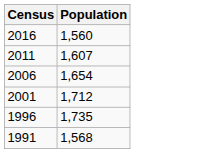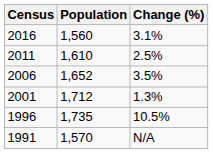 <table class="wikitable">
 <tr>
 <th>Census</th>
 <th>Population</th>
+<th>Change (%)</th>
 </tr>
 <tr>
 <td>2016</td>
 <td>1,560</td>
+<td> 3.1%</td>
 </tr>
 <tr>
 <td>2011</td>
-<td>1,607</td>
+<td>1,610</td>
+<td> 2.5%</td>
 </tr>
 <tr>
 <td>2006</td>
-<td>1,654</td>
+<td>1,652</td>
+<td> 3.5%</td>
 </tr>
 <tr>
 <td>2001</td>
 <td>1,712</td>
+<td> 1.3%</td>
 </tr>
 <tr>
 <td>1996</td>
 <td>1,735</td>
+<td> 10.5%</td>
 </tr>
 <tr>
 <td>1991</td>
-<td>1,568</td>
+<td>1,570</td>
+<td>N/A</td>
 </tr>
 </table>
